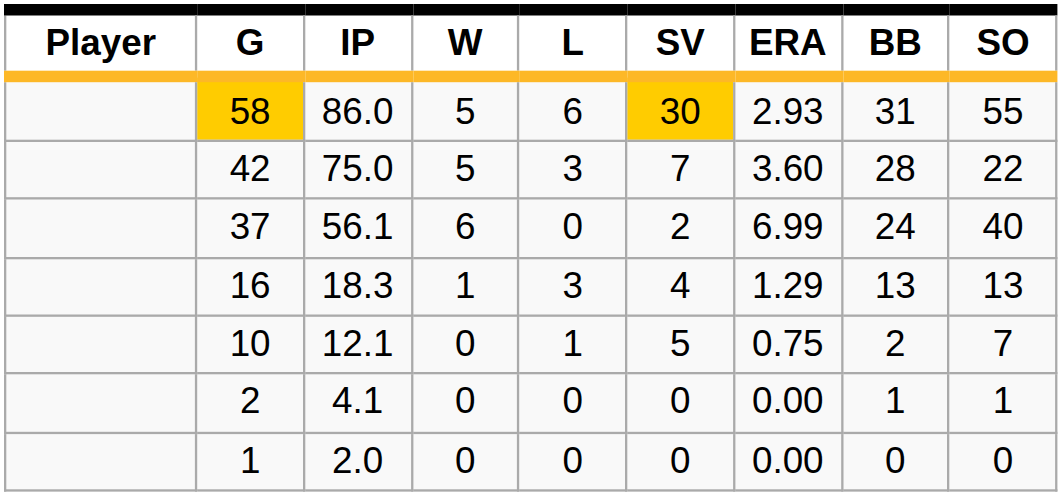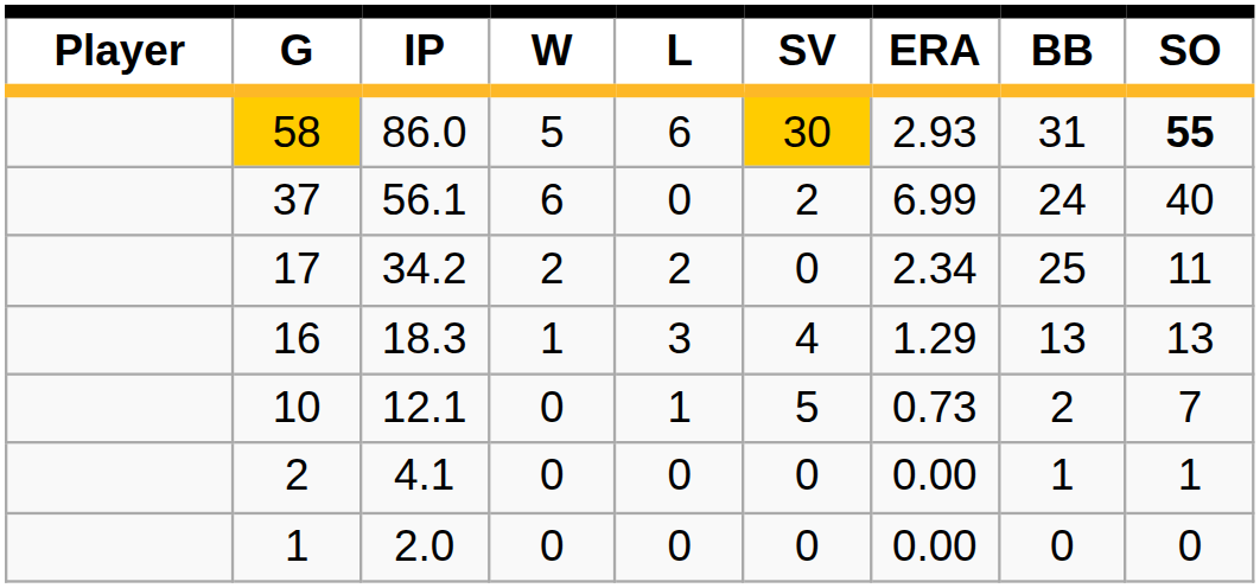 <table class="wikitable sortable">
 <tr>
 <th style="background:#FFFFFF; border-top:#000000 5px solid; border-bottom:#FDB827 5px solid;" width="16%">Player</th>
 <th style="background:#FFFFFF; border-top:#000000 5px solid; border-bottom:#FDB827 5px solid;" width="9%">G</th>
 <th style="background:#FFFFFF; border-top:#000000 5px solid; border-bottom:#FDB827 5px solid;" width="9%">IP</th>
 <th style="background:#FFFFFF; border-top:#000000 5px solid; border-bottom:#FDB827 5px solid;" width="9%">W</th>
 <th style="background:#FFFFFF; border-top:#000000 5px solid; border-bottom:#FDB827 5px solid;" width="9%">L</th>
 <th style="background:#FFFFFF; border-top:#000000 5px solid; border-bottom:#FDB827 5px solid;" width="9%">SV</th>
 <th style="background:#FFFFFF; border-top:#000000 5px solid; border-bottom:#FDB827 5px solid;" width="9%">ERA</th>
 <th style="background:#FFFFFF; border-top:#000000 5px solid; border-bottom:#FDB827 5px solid;" width="9%">BB</th>
 <th style="background:#FFFFFF; border-top:#000000 5px solid; border-bottom:#FDB827 5px solid;" width="9%">SO</th>
 </tr>
 <tr align="center">
 <td></td>
 <td bgcolor="#FFCC00">58</td>
 <td>86.0</td>
 <td>5</td>
 <td>6</td>
 <td bgcolor="#FFCC00">30</td>
 <td>2.93</td>
 <td>31</td>
-<td>55</td>
-</tr>
-<tr align="center">
-<td></td>
-<td>42</td>
-<td>75.0</td>
-<td>5</td>
-<td>3</td>
-<td>7</td>
-<td>3.60</td>
-<td>28</td>
-<td>22</td>
+<td><strong>55</strong></td>
 </tr>
 <tr align="center">
 <td></td>
 <td>37</td>
 <td>56.1</td>
 <td>6</td>
 <td>0</td>
 <td>2</td>
 <td>6.99</td>
 <td>24</td>
 <td>40</td>
+</tr>
+<tr align="center">
+<td></td>
+<td>17</td>
+<td>34.2</td>
+<td>2</td>
+<td>2</td>
+<td>0</td>
+<td>2.34</td>
+<td>25</td>
+<td>11</td>
 </tr>
 <tr align="center">
 <td></td>
 <td>16</td>
 <td>18.3</td>
 <td>1</td>
 <td>3</td>
 <td>4</td>
 <td>1.29</td>
 <td>13</td>
 <td>13</td>
 </tr>
 <tr align="center">
 <td></td>
 <td>10</td>
 <td>12.1</td>
 <td>0</td>
 <td>1</td>
 <td>5</td>
-<td>0.75</td>
+<td>0.73</td>
 <td>2</td>
 <td>7</td>
 </tr>
 <tr align="center">
 <td></td>
 <td>2</td>
 <td>4.1</td>
 <td>0</td>
 <td>0</td>
 <td>0</td>
 <td>0.00</td>
 <td>1</td>
 <td>1</td>
 </tr>
 <tr align="center">
 <td></td>
 <td>1</td>
 <td>2.0</td>
 <td>0</td>
 <td>0</td>
 <td>0</td>
 <td>0.00</td>
 <td>0</td>
 <td>0</td>
 </tr>
 </table>
